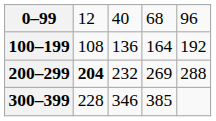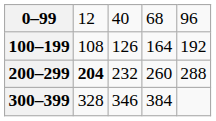 <table class="wikitable">
 <tr>
 <th>0–99</th>
 <td>12</td>
 <td>40</td>
 <td>68</td>
 <td>96</td>
 </tr>
 <tr>
 <th>100–199</th>
 <td>108</td>
-<td>136</td>
+<td>126</td>
 <td>164</td>
 <td>192</td>
 </tr>
 <tr>
 <th>200–299</th>
 <td><strong>204</strong></td>
 <td>232</td>
-<td>269</td>
+<td>260</td>
 <td>288</td>
 </tr>
 <tr>
 <th>300–399</th>
-<td>228</td>
+<td>328</td>
 <td>346</td>
-<td>385</td>
+<td>384</td>
 <td></td>
 </tr>
 </table>
